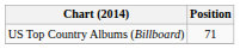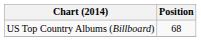 <table class="wikitable">
 <tr>
 <th>Chart (2014)</th>
 <th>Position</th>
 </tr>
 <tr>
 <td>US Top Country Albums (<em>Billboard</em>)</td>
-<td style="text-align:center;">71</td>
+<td style="text-align:center;">68</td>
 </tr>
 <tr>
 </tr>
 </table>
